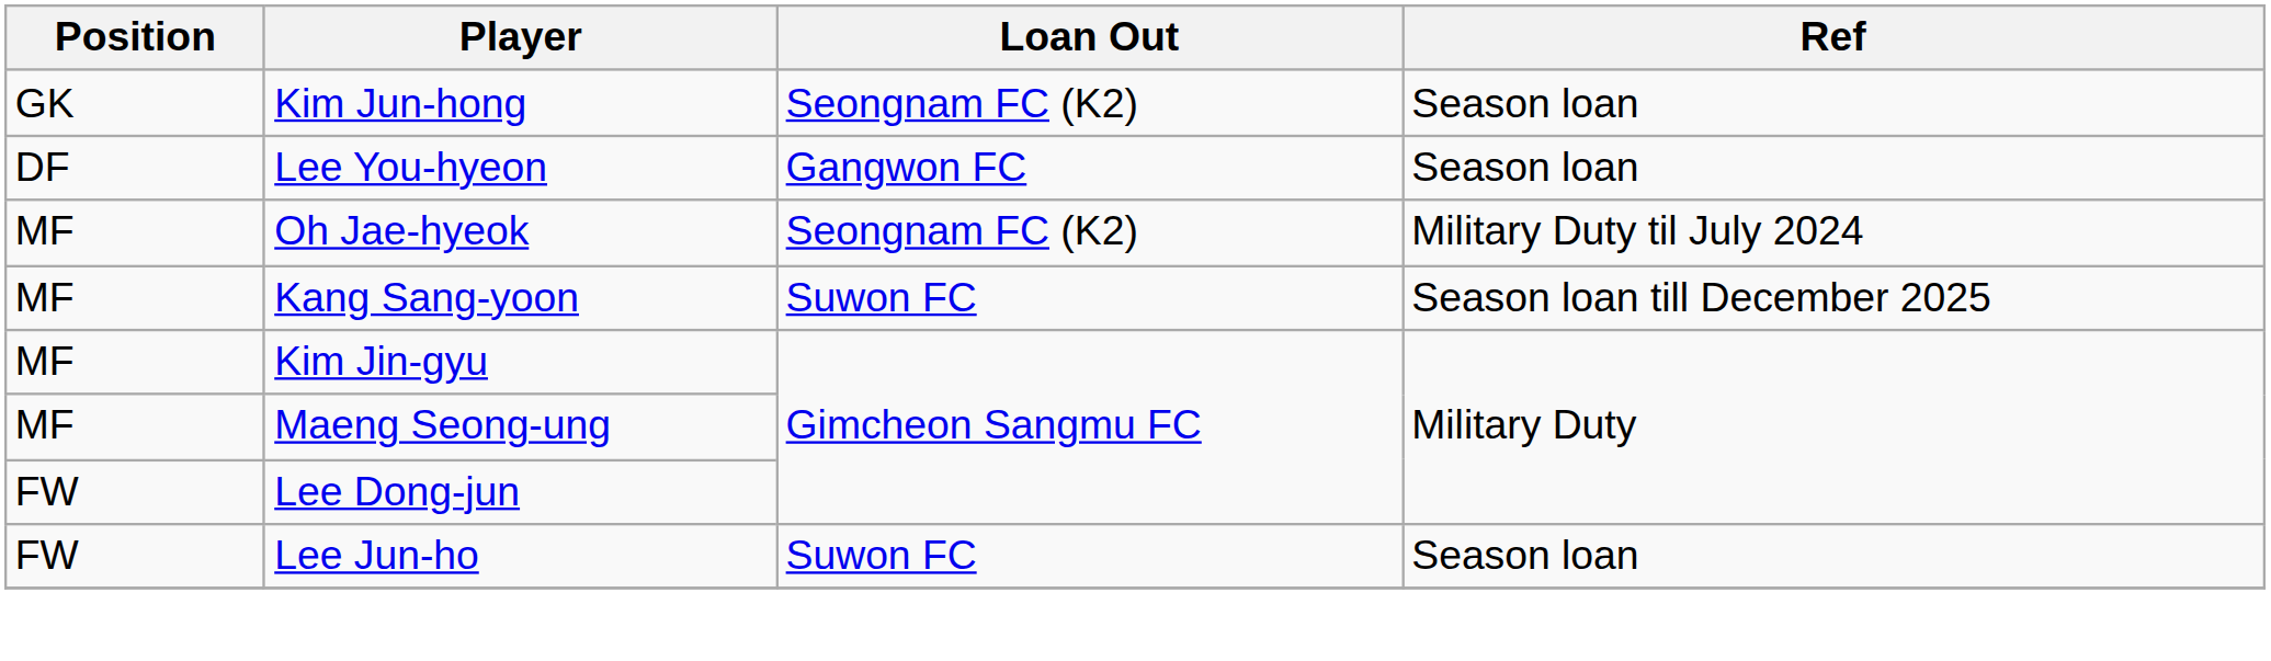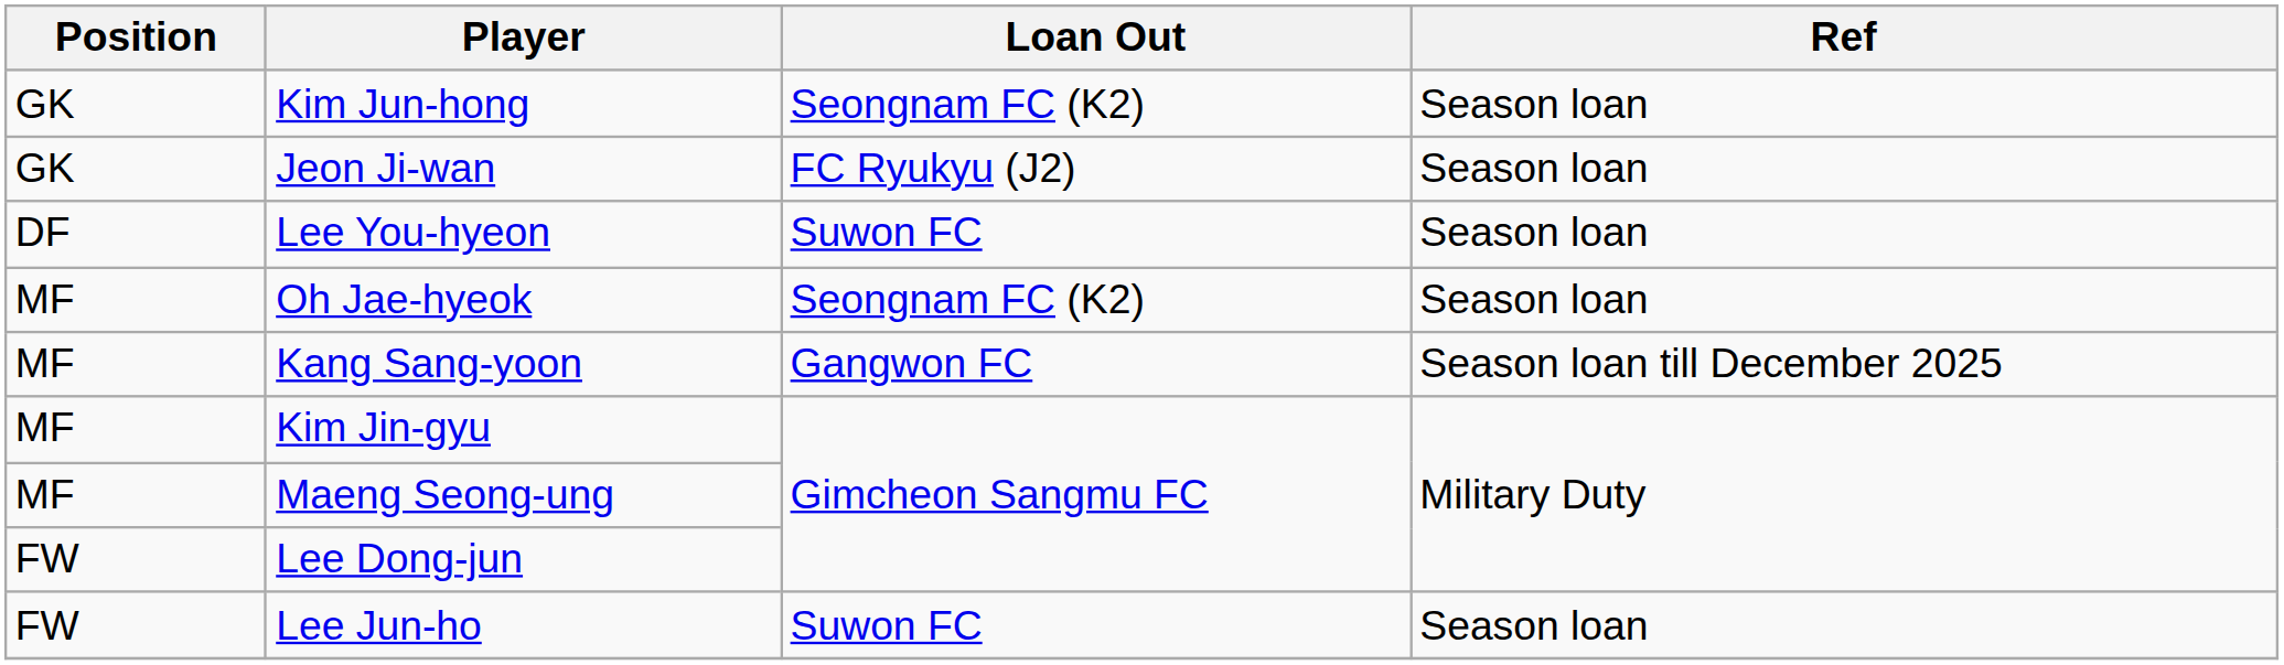 <table class="wikitable sortable" style="width:70%; text-align:center; font-size:100%; text-align:left;">
 <tr>
 <th>Position</th>
 <th>Player</th>
 <th>Loan Out</th>
 <th>Ref</th>
 </tr>
 <tr>
 <td>GK</td>
 <td> <a href='#'>Kim Jun-hong</a></td>
 <td> <a href='#'>Seongnam FC</a> (K2)</td>
 <td>Season loan</td>
 </tr>
 <tr>
+<td>GK</td>
+<td> <a href='#'>Jeon Ji-wan</a></td>
+<td> <a href='#'>FC Ryukyu</a> (J2)</td>
+<td>Season loan</td>
+</tr>
+<tr>
 <td>DF</td>
 <td> <a href='#'>Lee You-hyeon</a></td>
-<td> <a href='#'>Gangwon FC</a></td>
+<td> <a href='#'>Suwon FC</a></td>
 <td>Season loan</td>
 </tr>
 <tr>
 <td>MF</td>
 <td> <a href='#'>Oh Jae-hyeok</a></td>
 <td> <a href='#'>Seongnam FC</a> (K2)</td>
-<td>Military Duty til July 2024</td>
+<td>Season loan</td>
 </tr>
 <tr>
 <td>MF</td>
 <td> <a href='#'>Kang Sang-yoon</a></td>
-<td> <a href='#'>Suwon FC</a></td>
+<td> <a href='#'>Gangwon FC</a></td>
 <td>Season loan till December 2025</td>
 </tr>
 <tr>
 <td>MF</td>
 <td> <a href='#'>Kim Jin-gyu</a></td>
 <td rowspan=3> <a href='#'>Gimcheon Sangmu FC</a></td>
 <td rowspan=3>Military Duty</td>
 </tr>
 <tr>
 <td>MF</td>
 <td> <a href='#'>Maeng Seong-ung</a></td>
 </tr>
 <tr>
 <td>FW</td>
 <td> <a href='#'>Lee Dong-jun</a></td>
 </tr>
 <tr>
 <td>FW</td>
 <td> <a href='#'>Lee Jun-ho</a></td>
 <td> <a href='#'>Suwon FC</a></td>
 <td>Season loan</td>
 </tr>
 <tr>
 </tr>
 </table>
